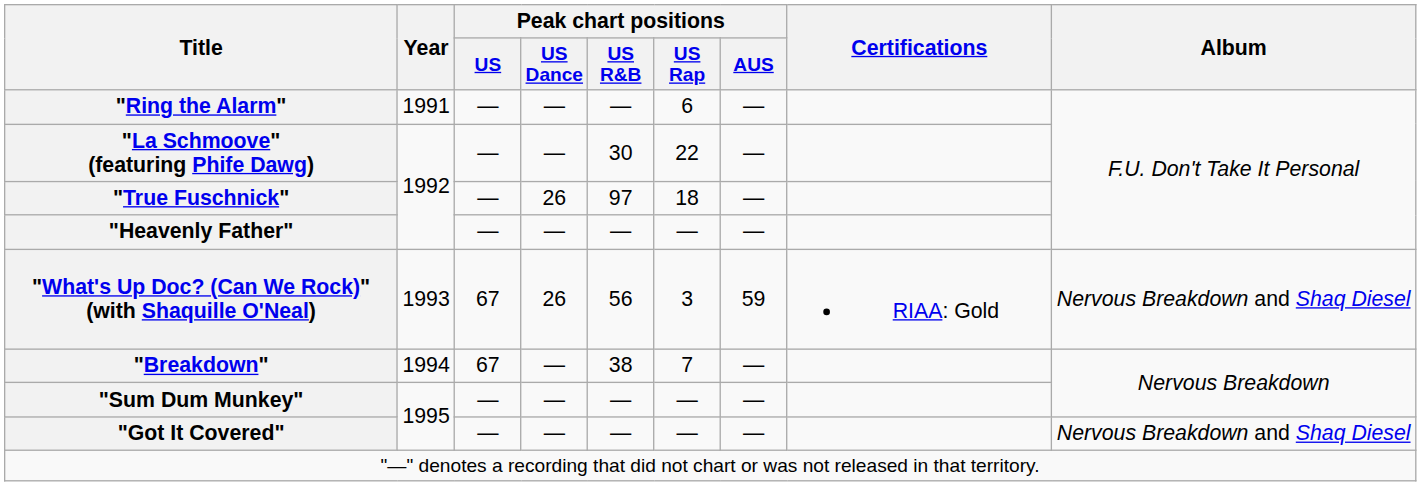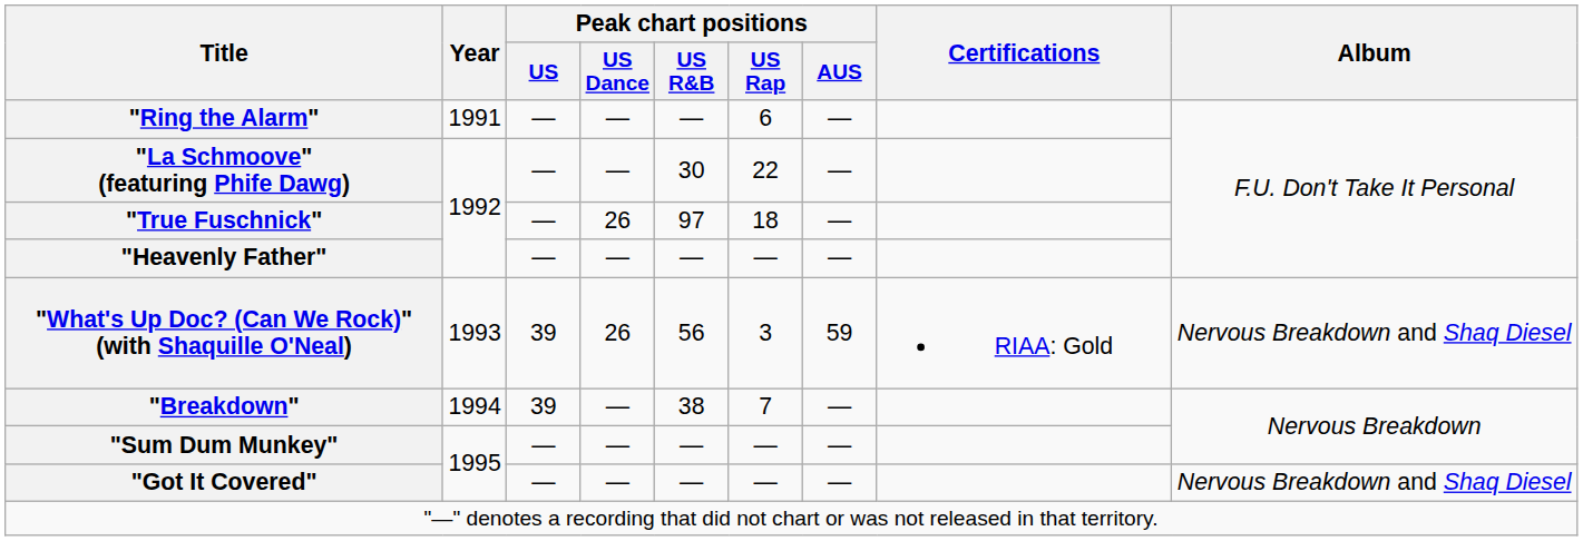 <table class="wikitable plainrowheaders" style="text-align:center;" border="1">
 <tr>
 <th scope="col" rowspan="2" style="width:18em;">Title</th>
 <th scope="col" rowspan="2">Year</th>
 <th scope="col" colspan="5">Peak chart positions</th>
 <th scope="col" rowspan="2" style="width:12em;"><a href='#'>Certifications</a></th>
 <th scope="col" rowspan="2">Album</th>
 </tr>
 <tr>
 <th scope="col" style="width:3em;font-size:90%;"><a href='#'>US</a><br></th>
 <th scope="col" style="width:3em;font-size:90%;"><a href='#'>US Dance</a><br></th>
 <th scope="col" style="width:3em;font-size:90%;"><a href='#'>US R&B</a><br></th>
 <th scope="col" style="width:3em;font-size:90%;"><a href='#'>US Rap</a><br></th>
 <th scope="col" style="width:3em;font-size:90%;"><a href='#'>AUS</a><br></th>
 </tr>
 <tr>
 <th scope="row">"<a href='#'>Ring the Alarm</a>"</th>
 <td>1991</td>
 <td align="center">—</td>
 <td align="center">—</td>
 <td align="center">—</td>
 <td align="center">6</td>
 <td align="center">—</td>
 <td></td>
 <td rowspan="4"><em>F.U. Don't Take It Personal</em></td>
 </tr>
 <tr>
 <th scope="row">"<a href='#'>La Schmoove</a>"<br><span>(featuring <a href='#'>Phife Dawg</a>)</span></th>
 <td rowspan="3">1992</td>
 <td align="center">—</td>
 <td align="center">—</td>
 <td align="center">30</td>
 <td align="center">22</td>
 <td align="center">—</td>
 <td></td>
 </tr>
 <tr>
 <th scope="row">"<a href='#'>True Fuschnick</a>"</th>
 <td align="center">—</td>
 <td align="center">26</td>
 <td align="center">97</td>
 <td align="center">18</td>
 <td align="center">—</td>
 <td></td>
 </tr>
 <tr>
 <th scope="row">"Heavenly Father"</th>
 <td align="center">—</td>
 <td align="center">—</td>
 <td align="center">—</td>
 <td align="center">—</td>
 <td align="center">—</td>
 <td></td>
 </tr>
 <tr>
 <th scope="row">"<a href='#'>What's Up Doc? (Can We Rock)</a>"<br><span>(with <a href='#'>Shaquille O'Neal</a>)</span></th>
 <td>1993</td>
-<td align="center">67</td>
+<td align="center">39</td>
 <td align="center">26</td>
 <td align="center">56</td>
 <td align="center">3</td>
 <td align="center">59</td>
 <td><br><ul><li><a href='#'>RIAA</a>: Gold</li></ul></td>
 <td><em>Nervous Breakdown</em>  and <em><a href='#'>Shaq Diesel</a></em></td>
 </tr>
 <tr>
 <th scope="row">"<a href='#'>Breakdown</a>"</th>
 <td>1994</td>
-<td align="center">67</td>
+<td align="center">39</td>
 <td align="center">—</td>
 <td align="center">38</td>
 <td align="center">7</td>
 <td align="center">—</td>
 <td></td>
 <td rowspan="2"><em>Nervous Breakdown</em></td>
 </tr>
 <tr>
 <th scope="row">"Sum Dum Munkey"</th>
 <td rowspan="2">1995</td>
 <td align="center">—</td>
 <td align="center">—</td>
 <td align="center">—</td>
 <td align="center">—</td>
 <td align="center">—</td>
 <td></td>
 </tr>
 <tr>
 <th scope="row">"Got It Covered"</th>
 <td align="center">—</td>
 <td align="center">—</td>
 <td align="center">—</td>
 <td align="center">—</td>
 <td align="center">—</td>
 <td></td>
 <td><em>Nervous Breakdown</em>  and <em><a href='#'>Shaq Diesel</a></em></td>
 </tr>
 <tr>
 <td colspan="9" style="font-size:90%">"—" denotes a recording that did not chart or was not released in that territory.</td>
 </tr>
 </table>
